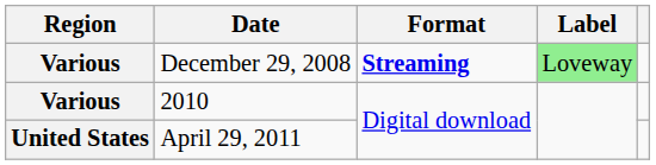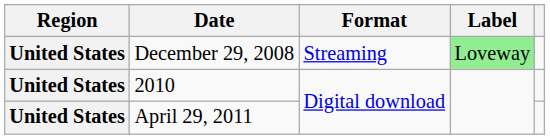 <table class="wikitable plainrowheaders">
 <tr>
 <th scope="col">Region</th>
 <th scope="col">Date</th>
 <th scope="col">Format</th>
 <th scope="col">Label</th>
 <th scope="col"></th>
 </tr>
 <tr>
-<th scope="row">Various</th>
+<th scope="row">United States</th>
 <td>December 29, 2008</td>
-<td><strong><a href='#'>Streaming</a></strong></td>
+<td><a href='#'>Streaming</a></td>
 <td style="background: lightgreen;">Loveway</td>
 <td style="text-align:center"></td>
 </tr>
 <tr>
-<th scope="row">Various</th>
+<th scope="row">United States</th>
 <td>2010</td>
 <td rowspan="2"><a href='#'>Digital download</a></td>
 <td rowspan="2"></td>
 <td style="text-align:center"></td>
 </tr>
 <tr>
 <th scope="row">United States</th>
 <td>April 29, 2011</td>
 <td style="text-align:center"></td>
 </tr>
 </table>
